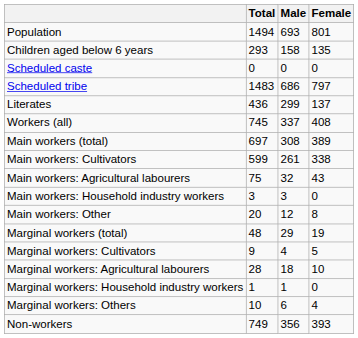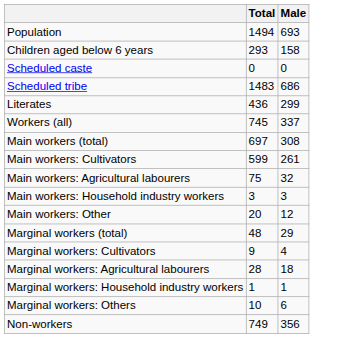 <table class="wikitable sortable">
 <tr>
 <th></th>
 <th>Total</th>
 <th>Male</th>
-<th>Female</th>
 </tr>
 <tr>
 <td>Population</td>
 <td>1494</td>
 <td>693</td>
-<td>801</td>
 </tr>
 <tr>
 <td>Children aged below 6 years</td>
 <td>293</td>
 <td>158</td>
-<td>135</td>
 </tr>
 <tr>
 <td><a href='#'>Scheduled caste</a></td>
-<td>0</td>
 <td>0</td>
 <td>0</td>
 </tr>
 <tr>
 <td><a href='#'>Scheduled tribe</a></td>
 <td>1483</td>
 <td>686</td>
-<td>797</td>
 </tr>
 <tr>
 <td>Literates</td>
 <td>436</td>
 <td>299</td>
-<td>137</td>
 </tr>
 <tr>
 <td>Workers (all)</td>
 <td>745</td>
 <td>337</td>
-<td>408</td>
 </tr>
 <tr>
 <td>Main workers (total)</td>
 <td>697</td>
 <td>308</td>
-<td>389</td>
 </tr>
 <tr>
 <td>Main workers: Cultivators</td>
 <td>599</td>
 <td>261</td>
-<td>338</td>
 </tr>
 <tr>
 <td>Main workers: Agricultural labourers</td>
 <td>75</td>
 <td>32</td>
-<td>43</td>
 </tr>
 <tr>
 <td>Main workers: Household industry workers</td>
 <td>3</td>
 <td>3</td>
-<td>0</td>
 </tr>
 <tr>
 <td>Main workers: Other</td>
 <td>20</td>
 <td>12</td>
-<td>8</td>
 </tr>
 <tr>
 <td>Marginal workers (total)</td>
 <td>48</td>
 <td>29</td>
-<td>19</td>
 </tr>
 <tr>
 <td>Marginal workers: Cultivators</td>
 <td>9</td>
 <td>4</td>
-<td>5</td>
 </tr>
 <tr>
 <td>Marginal workers: Agricultural labourers</td>
 <td>28</td>
 <td>18</td>
-<td>10</td>
 </tr>
 <tr>
 <td>Marginal workers: Household industry workers</td>
 <td>1</td>
 <td>1</td>
-<td>0</td>
 </tr>
 <tr>
 <td>Marginal workers: Others</td>
 <td>10</td>
 <td>6</td>
-<td>4</td>
 </tr>
 <tr>
 <td>Non-workers</td>
 <td>749</td>
 <td>356</td>
-<td>393</td>
 </tr>
 </table>
